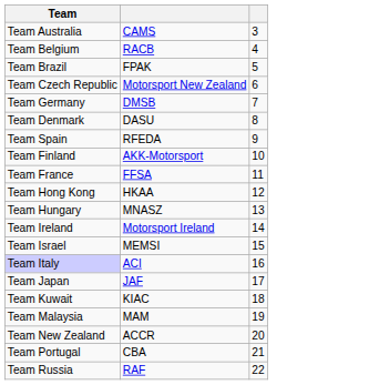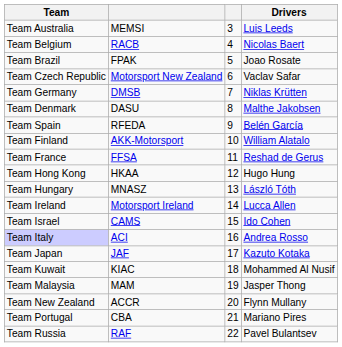 <table class="wikitable" style="font-size: 85%;">
 <tr>
 <th>Team</th>
 <th></th>
 <th></th>
+<th>Drivers</th>
 </tr>
 <tr>
 <td> Team Australia</td>
-<td><a href='#'>CAMS</a></td>
+<td>MEMSI</td>
 <td>3</td>
+<td><a href='#'>Luis Leeds</a></td>
 </tr>
 <tr>
 <td> Team Belgium</td>
 <td><a href='#'>RACB</a></td>
 <td>4</td>
+<td><a href='#'>Nicolas Baert</a></td>
 </tr>
 <tr>
 <td> Team Brazil</td>
 <td>FPAK</td>
 <td>5</td>
+<td>Joao Rosate</td>
 </tr>
 <tr>
 <td> Team Czech Republic</td>
 <td><a href='#'>Motorsport New Zealand</a></td>
 <td>6</td>
+<td>Vaclav Safar</td>
 </tr>
 <tr>
 <td> Team Germany</td>
 <td><a href='#'>DMSB</a></td>
 <td>7</td>
+<td><a href='#'>Niklas Krütten</a></td>
 </tr>
 <tr>
 <td> Team Denmark</td>
 <td>DASU</td>
 <td>8</td>
+<td><a href='#'>Malthe Jakobsen</a></td>
 </tr>
 <tr>
 <td> Team Spain</td>
 <td>RFEDA</td>
 <td>9</td>
+<td><a href='#'>Belén García</a></td>
 </tr>
 <tr>
 <td> Team Finland</td>
 <td><a href='#'>AKK-Motorsport</a></td>
 <td>10</td>
+<td><a href='#'>William Alatalo</a></td>
 </tr>
 <tr>
 <td> Team France</td>
 <td><a href='#'>FFSA</a></td>
 <td>11</td>
+<td><a href='#'>Reshad de Gerus</a></td>
 </tr>
 <tr>
 <td> Team Hong Kong</td>
 <td>HKAA</td>
 <td>12</td>
+<td>Hugo Hung</td>
 </tr>
 <tr>
 <td> Team Hungary</td>
 <td>MNASZ</td>
 <td>13</td>
+<td><a href='#'>László Tóth</a></td>
 </tr>
 <tr>
 <td> Team Ireland</td>
 <td><a href='#'>Motorsport Ireland</a></td>
 <td>14</td>
+<td><a href='#'>Lucca Allen</a></td>
 </tr>
 <tr>
 <td> Team Israel</td>
-<td>MEMSI</td>
+<td><a href='#'>CAMS</a></td>
 <td>15</td>
+<td><a href='#'>Ido Cohen</a></td>
 </tr>
 <tr>
 <td style="background:#ccccff"> Team Italy</td>
 <td><a href='#'>ACI</a></td>
 <td>16</td>
+<td><a href='#'>Andrea Rosso</a></td>
 </tr>
 <tr>
 <td> Team Japan</td>
 <td><a href='#'>JAF</a></td>
 <td>17</td>
+<td><a href='#'>Kazuto Kotaka</a></td>
 </tr>
 <tr>
 <td> Team Kuwait</td>
 <td>KIAC</td>
 <td>18</td>
+<td>Mohammed Al Nusif</td>
 </tr>
 <tr>
 <td> Team Malaysia</td>
 <td>MAM</td>
 <td>19</td>
+<td>Jasper Thong</td>
 </tr>
 <tr>
 <td> Team New Zealand</td>
 <td>ACCR</td>
 <td>20</td>
+<td>Flynn Mullany</td>
 </tr>
 <tr>
 <td> Team Portugal</td>
 <td>CBA</td>
 <td>21</td>
+<td>Mariano Pires</td>
 </tr>
 <tr>
 <td> Team Russia</td>
 <td><a href='#'>RAF</a></td>
 <td>22</td>
+<td>Pavel Bulantsev</td>
 </tr>
 </table>
